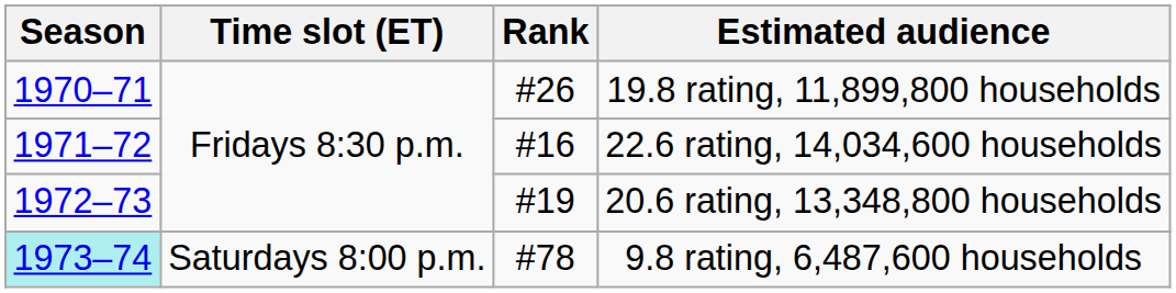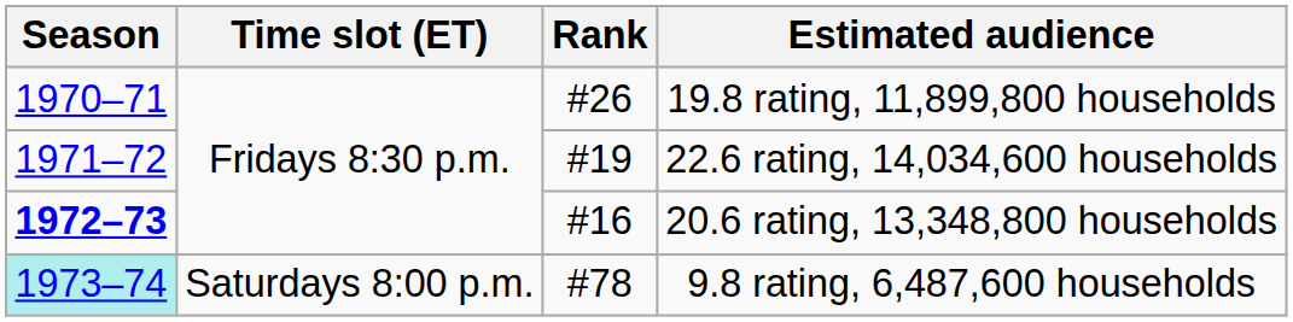 <table class="wikitable" style="text-align:center;">
 <tr>
 <th>Season</th>
 <th>Time slot (ET)</th>
 <th>Rank</th>
 <th>Estimated audience</th>
 </tr>
 <tr>
 <td><a href='#'>1970–71</a></td>
 <td rowspan="3">Fridays 8:30 p.m.</td>
 <td>#26</td>
 <td>19.8 rating, 11,899,800 households</td>
 </tr>
 <tr>
 <td><a href='#'>1971–72</a></td>
-<td>#16</td>
+<td>#19</td>
 <td>22.6 rating, 14,034,600 households</td>
 </tr>
 <tr>
-<td><a href='#'>1972–73</a></td>
-<td>#19</td>
+<td><strong><a href='#'>1972–73</a></strong></td>
+<td>#16</td>
 <td>20.6 rating, 13,348,800 households</td>
 </tr>
 <tr>
 <td style="background: paleturquoise;"><a href='#'>1973–74</a></td>
 <td>Saturdays 8:00 p.m.</td>
 <td>#78</td>
 <td>9.8 rating, 6,487,600 households </td>
 </tr>
 </table>
